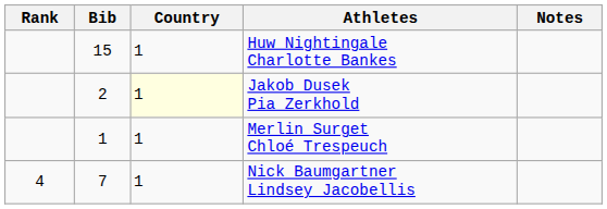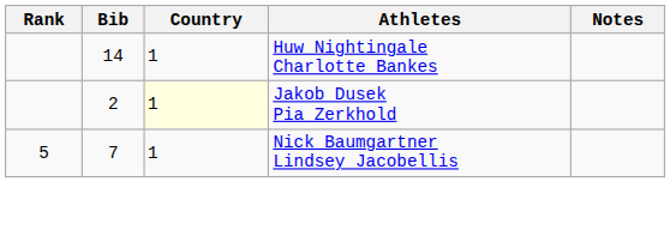 <table class="wikitable" style="text-align:center; width:500px">
 <tr>
 <th>Rank</th>
 <th>Bib</th>
 <th>Country</th>
 <th>Athletes</th>
 <th>Notes</th>
 </tr>
 <tr>
 <td></td>
-<td>15</td>
+<td>14</td>
 <td align=left> 1</td>
 <td align=left><a href='#'>Huw Nightingale</a><br><a href='#'>Charlotte Bankes</a></td>
 <td></td>
 </tr>
 <tr>
 <td></td>
 <td>2</td>
 <td align=left style="background: lightyellow;"> 1</td>
 <td align=left><a href='#'>Jakob Dusek</a><br><a href='#'>Pia Zerkhold</a></td>
 <td></td>
 </tr>
 <tr>
-<td></td>
-<td>1</td>
-<td align=left> 1</td>
-<td align=left><a href='#'>Merlin Surget</a><br><a href='#'>Chloé Trespeuch</a></td>
-<td></td>
-</tr>
-<tr>
-<td>4</td>
+<td>5</td>
 <td>7</td>
 <td align=left> 1</td>
 <td align=left><a href='#'>Nick Baumgartner</a><br><a href='#'>Lindsey Jacobellis</a></td>
 <td></td>
 </tr>
 </table>
